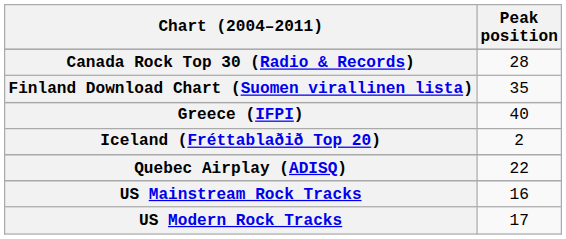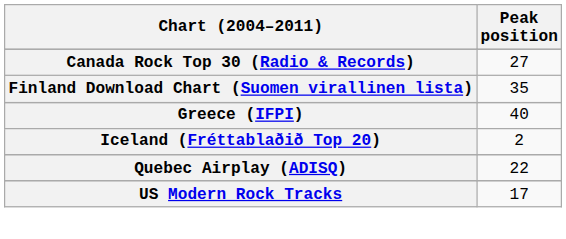 <table class="wikitable sortable plainrowheaders" style="text-align:center">
 <tr>
 <th scope="col">Chart (2004–2011)</th>
 <th scope="col">Peak<br>position</th>
 </tr>
 <tr>
 </tr>
 <tr>
 </tr>
 <tr>
 </tr>
 <tr>
 <th scope="row">Canada Rock Top 30 (<a href='#'>Radio & Records</a>)</th>
-<td>28</td>
+<td>27</td>
 </tr>
 <tr>
 <th scope="row">Finland Download Chart (<a href='#'>Suomen virallinen lista</a>)</th>
 <td>35</td>
 </tr>
 <tr>
 </tr>
 <tr>
 <th scope="row">Greece (<a href='#'>IFPI</a>)</th>
 <td>40</td>
 </tr>
 <tr>
 <th scope="row">Iceland (<a href='#'>Fréttablaðið Top 20</a>)</th>
 <td>2</td>
 </tr>
 <tr>
 </tr>
 <tr>
 <th scope="row">Quebec Airplay (<a href='#'>ADISQ</a>)</th>
 <td align="center">22</td>
 </tr>
 <tr>
 </tr>
 <tr>
 </tr>
 <tr>
 </tr>
 <tr>
 </tr>
 <tr>
-<th scope="row">US <a href='#'>Mainstream Rock Tracks</a></th>
-<td>16</td>
-</tr>
-<tr>
 <th scope="row">US <a href='#'>Modern Rock Tracks</a></th>
 <td>17</td>
 </tr>
 </table>
